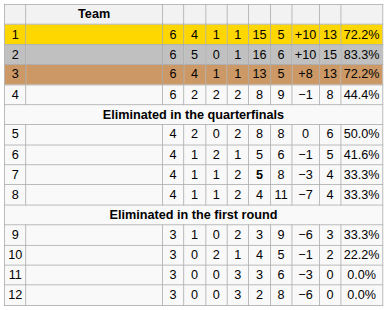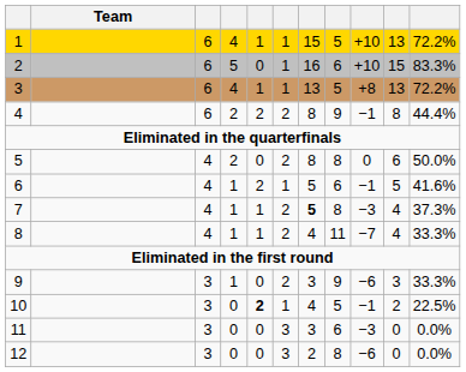 <table class="wikitable" style="text-align:center">
 <tr>
 <th width=20></th>
 <th width=165>Team</th>
 <th width=20></th>
 <th width=20></th>
 <th width=20></th>
 <th width=20></th>
 <th width=20></th>
 <th width=20></th>
 <th width=20></th>
 <th width=20></th>
 <th width=20></th>
 </tr>
 <tr bgcolor=gold>
 <td>1</td>
 <td align=left></td>
 <td>6</td>
 <td>4</td>
 <td>1</td>
 <td>1</td>
 <td>15</td>
 <td>5</td>
 <td>+10</td>
 <td>13</td>
 <td>72.2%</td>
 </tr>
 <tr bgcolor=silver>
 <td>2</td>
 <td align=left></td>
 <td>6</td>
 <td>5</td>
 <td>0</td>
 <td>1</td>
 <td>16</td>
 <td>6</td>
 <td>+10</td>
 <td>15</td>
 <td>83.3%</td>
 </tr>
 <tr bgcolor=cc9966>
 <td>3</td>
 <td align=left></td>
 <td>6</td>
 <td>4</td>
 <td>1</td>
 <td>1</td>
 <td>13</td>
 <td>5</td>
 <td>+8</td>
 <td>13</td>
 <td>72.2%</td>
 </tr>
 <tr>
 <td>4</td>
 <td align=left></td>
 <td>6</td>
 <td>2</td>
 <td>2</td>
 <td>2</td>
 <td>8</td>
 <td>9</td>
 <td>−1</td>
 <td>8</td>
 <td>44.4%</td>
 </tr>
 <tr>
 <td colspan=11><strong>Eliminated in the quarterfinals</strong></td>
 </tr>
 <tr>
 <td>5</td>
 <td align=left></td>
 <td>4</td>
 <td>2</td>
 <td>0</td>
 <td>2</td>
 <td>8</td>
 <td>8</td>
 <td>0</td>
 <td>6</td>
 <td>50.0%</td>
 </tr>
 <tr>
 <td>6</td>
 <td align=left></td>
 <td>4</td>
 <td>1</td>
 <td>2</td>
 <td>1</td>
 <td>5</td>
 <td>6</td>
 <td>−1</td>
 <td>5</td>
 <td>41.6%</td>
 </tr>
 <tr>
 <td>7</td>
 <td align=left></td>
 <td>4</td>
 <td>1</td>
 <td>1</td>
 <td>2</td>
 <td><strong>5</strong></td>
 <td>8</td>
 <td>−3</td>
 <td>4</td>
-<td>33.3%</td>
+<td>37.3%</td>
 </tr>
 <tr>
 <td>8</td>
 <td align=left></td>
 <td>4</td>
 <td>1</td>
 <td>1</td>
 <td>2</td>
 <td>4</td>
 <td>11</td>
 <td>−7</td>
 <td>4</td>
 <td>33.3%</td>
 </tr>
 <tr>
 <td colspan=11><strong>Eliminated in the first round</strong></td>
 </tr>
 <tr>
 <td>9</td>
 <td align=left></td>
 <td>3</td>
 <td>1</td>
 <td>0</td>
 <td>2</td>
 <td>3</td>
 <td>9</td>
 <td>−6</td>
 <td>3</td>
 <td>33.3%</td>
 </tr>
 <tr>
 <td>10</td>
 <td align=left></td>
 <td>3</td>
 <td>0</td>
-<td>2</td>
+<td><strong>2</strong></td>
 <td>1</td>
 <td>4</td>
 <td>5</td>
 <td>−1</td>
 <td>2</td>
-<td>22.2%</td>
+<td>22.5%</td>
 </tr>
 <tr>
 <td>11</td>
 <td align=left></td>
 <td>3</td>
 <td>0</td>
 <td>0</td>
 <td>3</td>
 <td>3</td>
 <td>6</td>
 <td>−3</td>
 <td>0</td>
 <td>0.0%</td>
 </tr>
 <tr>
 <td>12</td>
 <td align=left></td>
 <td>3</td>
 <td>0</td>
 <td>0</td>
 <td>3</td>
 <td>2</td>
 <td>8</td>
 <td>−6</td>
 <td>0</td>
 <td>0.0%</td>
 </tr>
 </table>
